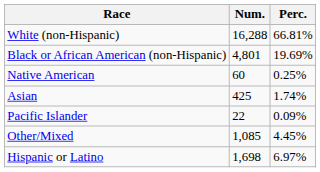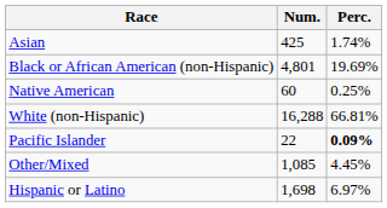 <table class="wikitable">
 <tr>
 <th>Race</th>
 <th>Num.</th>
 <th>Perc.</th>
 </tr>
 <tr>
-<td><a href='#'>White</a> (non-Hispanic)</td>
-<td>16,288</td>
-<td>66.81%</td>
+<td><a href='#'>Asian</a></td>
+<td>425</td>
+<td>1.74%</td>
 </tr>
 <tr>
 <td><a href='#'>Black or African American</a> (non-Hispanic)</td>
 <td>4,801</td>
 <td>19.69%</td>
 </tr>
 <tr>
 <td><a href='#'>Native American</a></td>
 <td>60</td>
 <td>0.25%</td>
 </tr>
 <tr>
-<td><a href='#'>Asian</a></td>
-<td>425</td>
-<td>1.74%</td>
+<td><a href='#'>White</a> (non-Hispanic)</td>
+<td>16,288</td>
+<td>66.81%</td>
 </tr>
 <tr>
 <td><a href='#'>Pacific Islander</a></td>
 <td>22</td>
-<td>0.09%</td>
+<td><strong>0.09%</strong></td>
 </tr>
 <tr>
 <td><a href='#'>Other/Mixed</a></td>
 <td>1,085</td>
 <td>4.45%</td>
 </tr>
 <tr>
 <td><a href='#'>Hispanic</a> or <a href='#'>Latino</a></td>
 <td>1,698</td>
 <td>6.97%</td>
 </tr>
 </table>
